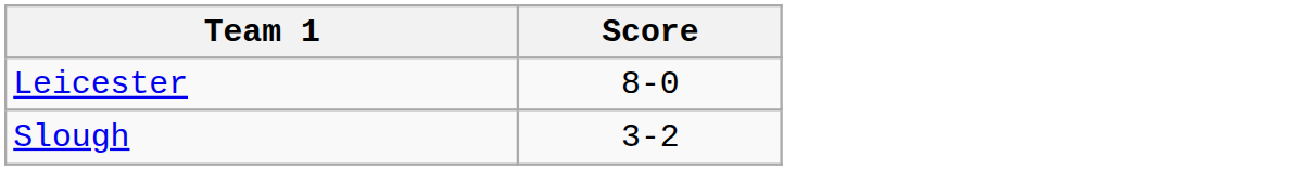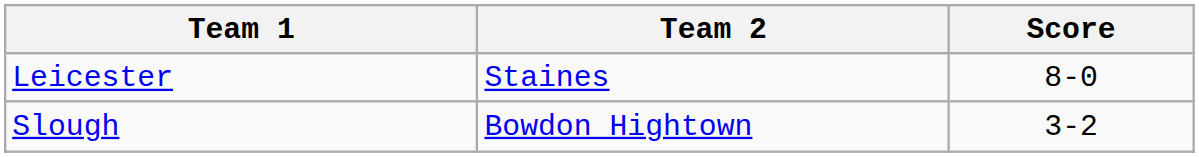 <table class="wikitable" style="font-size: 100%">
 <tr>
 <th width=200>Team 1</th>
+<th width=200>Team 2</th>
 <th width=100>Score</th>
 </tr>
 <tr>
 <td><a href='#'>Leicester</a></td>
+<td><a href='#'>Staines</a></td>
 <td align=center>8-0</td>
 </tr>
 <tr>
 <td><a href='#'>Slough</a></td>
+<td><a href='#'>Bowdon Hightown</a></td>
 <td align=center>3-2</td>
 </tr>
 </table>
